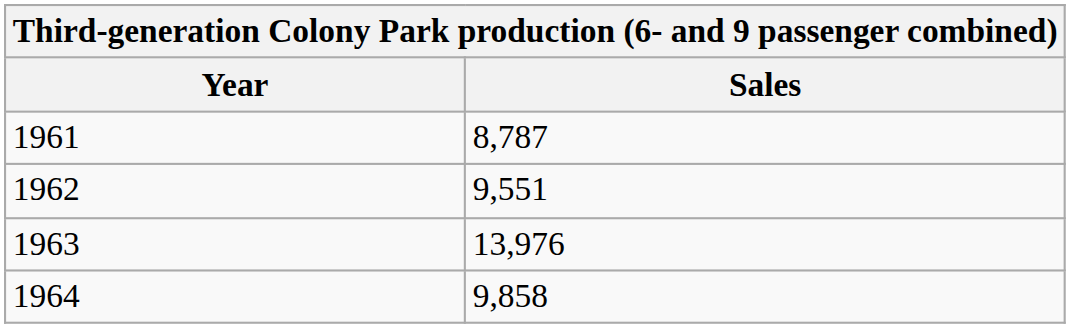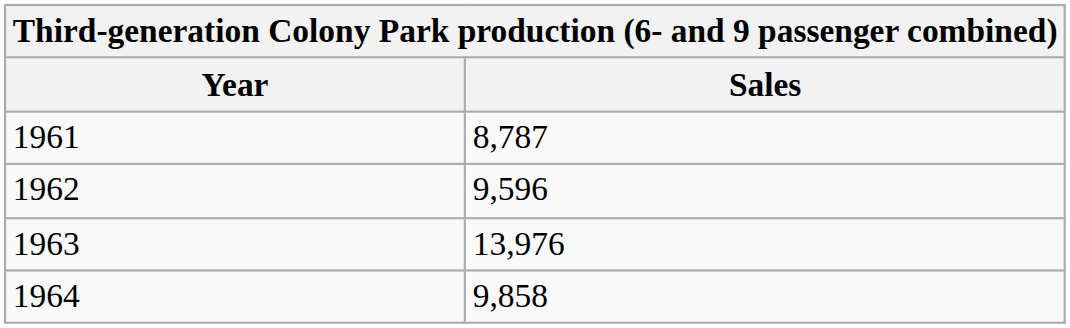 <table class="wikitable">
 <tr>
 <th colspan="2">Third-generation Colony Park production  (6- and 9 passenger combined)</th>
 </tr>
 <tr>
 <th>Year</th>
 <th>Sales</th>
 </tr>
 <tr>
 <td>1961</td>
 <td>8,787</td>
 </tr>
 <tr>
 <td>1962</td>
-<td>9,551</td>
+<td>9,596</td>
 </tr>
 <tr>
 <td>1963</td>
 <td>13,976</td>
 </tr>
 <tr>
 <td>1964</td>
 <td>9,858</td>
 </tr>
 </table>
